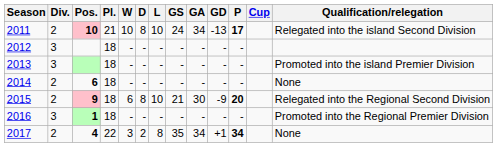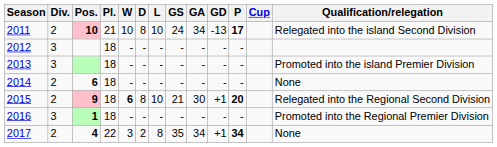 <table class="wikitable">
 <tr style="background:#efefef;">
 <th>Season</th>
 <th>Div.</th>
 <th>Pos.</th>
 <th>Pl.</th>
 <th>W</th>
 <th>D</th>
 <th>L</th>
 <th>GS</th>
 <th>GA</th>
 <th>GD</th>
 <th>P</th>
 <th><a href='#'>Cup</a></th>
 <th>Qualification/relegation</th>
 </tr>
 <tr>
 <td><a href='#'>2011</a></td>
 <td>2</td>
 <td align=right bgcolor=#FFC0CB><strong>10</strong></td>
 <td align=right>21</td>
 <td align=right>10</td>
 <td align=right>8</td>
 <td align=right>10</td>
 <td align=right>24</td>
 <td align=right>34</td>
 <td align=right>-13</td>
 <td align=right><strong>17</strong></td>
 <td></td>
 <td>Relegated into the island Second Division</td>
 </tr>
 <tr>
 <td><a href='#'>2012</a></td>
 <td>3</td>
 <td align=right></td>
 <td align=right>18</td>
 <td align=right>-</td>
 <td align=right>-</td>
 <td align=right>-</td>
 <td align=right>-</td>
 <td align=right>-</td>
 <td align=right>-</td>
 <td align=right>-</td>
 <td></td>
 <td></td>
 </tr>
 <tr>
 <td><a href='#'>2013</a></td>
 <td>3</td>
 <td align=right bgcolor=#B9FFB9></td>
 <td align=right>18</td>
 <td align=right>-</td>
 <td align=right>-</td>
 <td align=right>-</td>
 <td align=right>-</td>
 <td align=right>-</td>
 <td align=right>-</td>
 <td align=right>-</td>
 <td></td>
 <td>Promoted into the island Premier Division</td>
 </tr>
 <tr>
 <td><a href='#'>2014</a></td>
 <td>2</td>
 <td align=right><strong>6</strong></td>
 <td align=right>18</td>
 <td align=right>-</td>
 <td align=right>-</td>
 <td align=right>-</td>
 <td align=right>-</td>
 <td align=right>-</td>
 <td align=right>-</td>
 <td align=right>-</td>
 <td></td>
 <td>None</td>
 </tr>
 <tr>
 <td><a href='#'>2015</a></td>
 <td>2</td>
 <td align=right bgcolor=FFC0CB><strong>9</strong></td>
 <td align=right>18</td>
-<td align=right>6</td>
+<td align=right><strong>6</strong></td>
 <td align=right>8</td>
 <td align=right>10</td>
 <td align=right>21</td>
 <td align=right>30</td>
-<td align=right>-9</td>
+<td align=right>+1</td>
 <td align=right><strong>20</strong></td>
 <td></td>
 <td>Relegated into the Regional Second Division</td>
 </tr>
 <tr>
 <td><a href='#'>2016</a></td>
 <td>3</td>
 <td align=right bgcolor=#B9FFB9><strong>1</strong></td>
 <td align=right>18</td>
 <td align=right>-</td>
 <td align=right>-</td>
 <td align=right>-</td>
 <td align=right>-</td>
 <td align=right>-</td>
 <td align=right>-</td>
 <td align=right>-</td>
 <td></td>
 <td>Promoted into the Regional Premier Division</td>
 </tr>
 <tr>
 <td><a href='#'>2017</a></td>
 <td>2</td>
 <td align=right><strong>4</strong></td>
 <td align=right>22</td>
 <td align=right>3</td>
 <td align=right>2</td>
 <td align=right>8</td>
 <td align=right>35</td>
 <td align=right>34</td>
 <td align=right>+1</td>
 <td align=right><strong>34</strong></td>
 <td></td>
 <td>None</td>
 </tr>
 </table>
